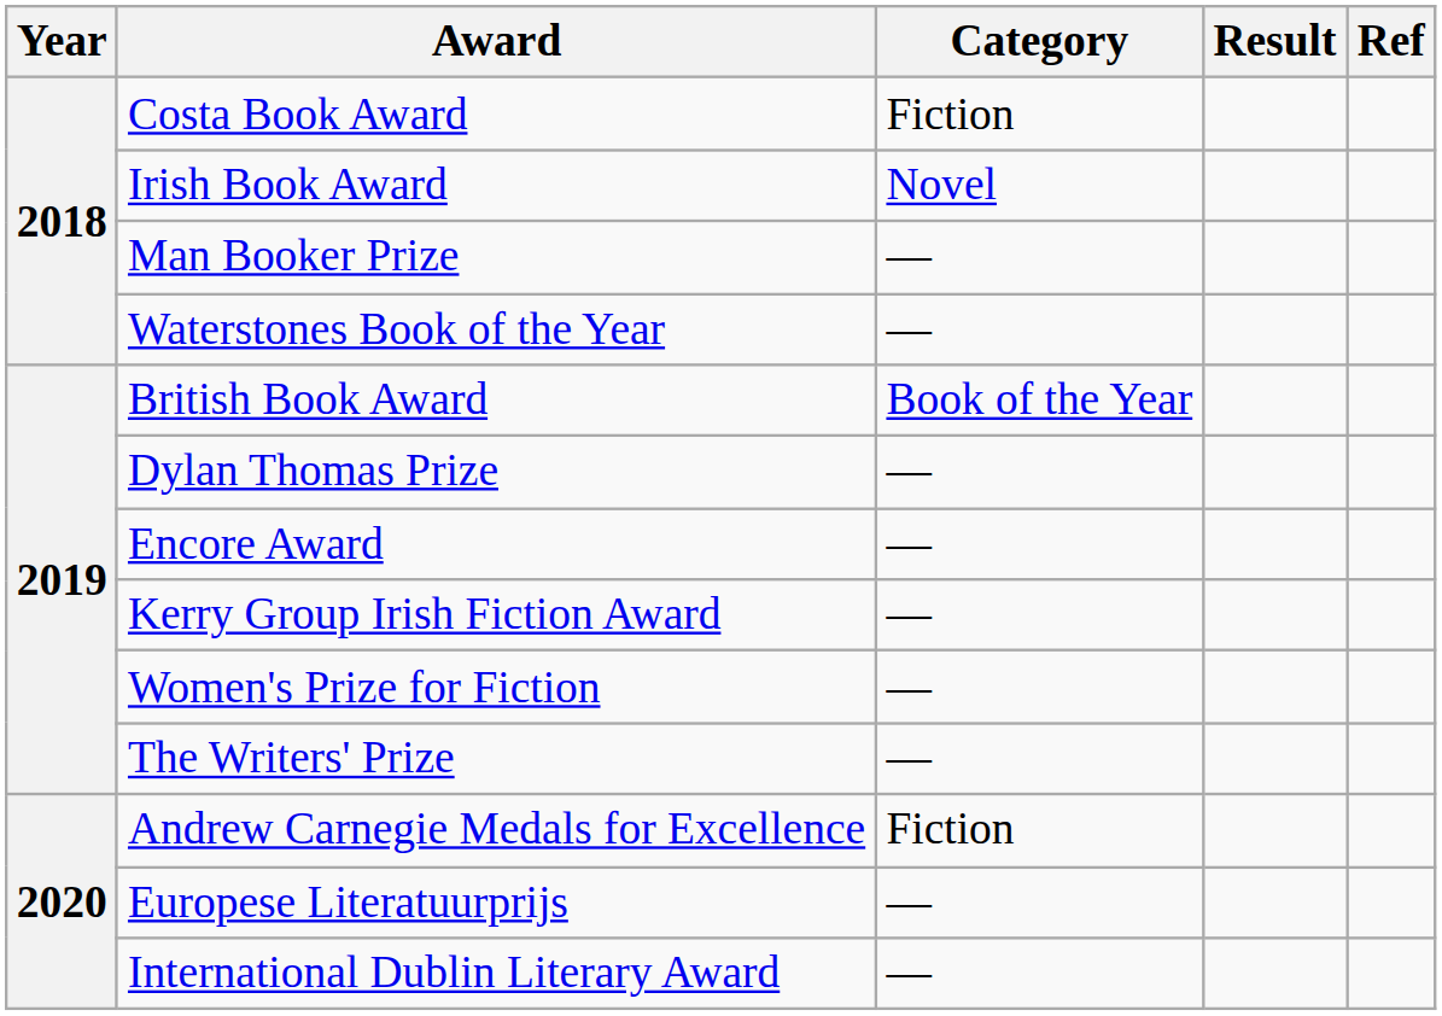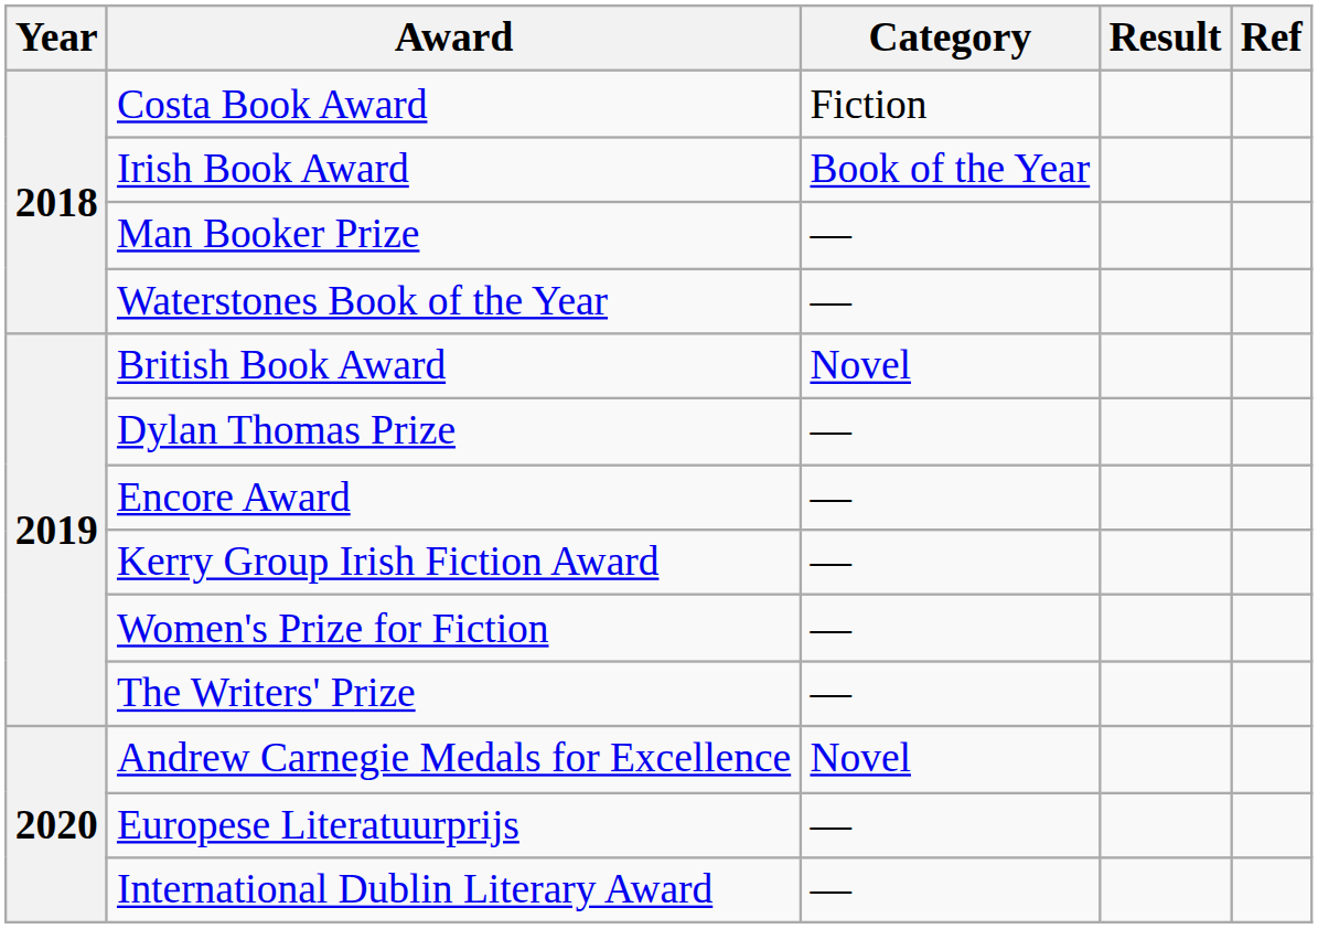 <table class="wikitable sortable">
 <tr>
 <th>Year</th>
 <th>Award</th>
 <th>Category</th>
 <th>Result</th>
 <th>Ref</th>
 </tr>
 <tr>
 <th rowspan="4">2018</th>
 <td><a href='#'>Costa Book Award</a></td>
 <td>Fiction</td>
 <td></td>
 <td></td>
 </tr>
 <tr>
 <td><a href='#'>Irish Book Award</a></td>
-<td><a href='#'>Novel</a></td>
+<td><a href='#'>Book of the Year</a></td>
 <td></td>
 <td></td>
 </tr>
 <tr>
 <td><a href='#'>Man Booker Prize</a></td>
 <td>—</td>
 <td></td>
 <td></td>
 </tr>
 <tr>
 <td><a href='#'>Waterstones Book of the Year</a></td>
 <td>—</td>
 <td></td>
 <td></td>
 </tr>
 <tr>
 <th rowspan="6">2019</th>
 <td><a href='#'>British Book Award</a></td>
-<td><a href='#'>Book of the Year</a></td>
+<td><a href='#'>Novel</a></td>
 <td></td>
 <td></td>
 </tr>
 <tr>
 <td><a href='#'>Dylan Thomas Prize</a></td>
 <td>—</td>
 <td></td>
 <td></td>
 </tr>
 <tr>
 <td><a href='#'>Encore Award</a></td>
 <td>—</td>
 <td></td>
 <td></td>
 </tr>
 <tr>
 <td><a href='#'>Kerry Group Irish Fiction Award</a></td>
 <td>—</td>
 <td></td>
 <td></td>
 </tr>
 <tr>
 <td><a href='#'>Women's Prize for Fiction</a></td>
 <td>—</td>
 <td></td>
 <td></td>
 </tr>
 <tr>
 <td><a href='#'>The Writers' Prize</a></td>
 <td>—</td>
 <td></td>
 <td></td>
 </tr>
 <tr>
 <th rowspan="4">2020</th>
 <td><a href='#'>Andrew Carnegie Medals for Excellence</a></td>
-<td>Fiction</td>
+<td><a href='#'>Novel</a></td>
 <td></td>
 <td></td>
 </tr>
 <tr>
 <td><a href='#'>Europese Literatuurprijs</a></td>
 <td>—</td>
 <td></td>
 <td></td>
 </tr>
 <tr>
 <td><a href='#'>International Dublin Literary Award</a></td>
 <td>—</td>
 <td></td>
 <td></td>
 </tr>
 </table>
